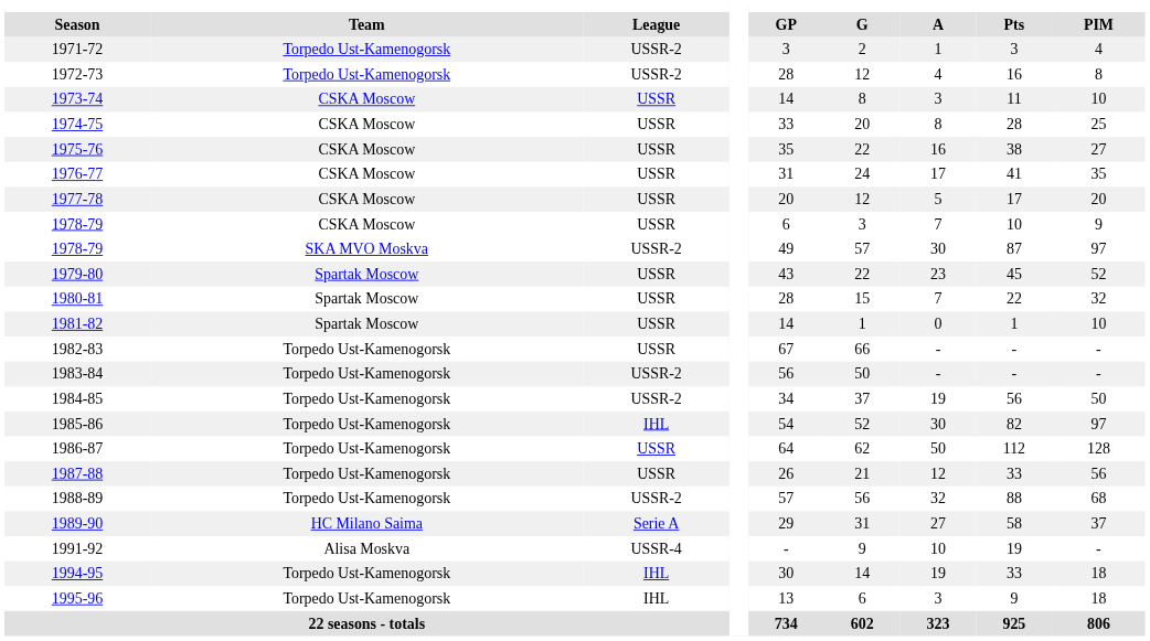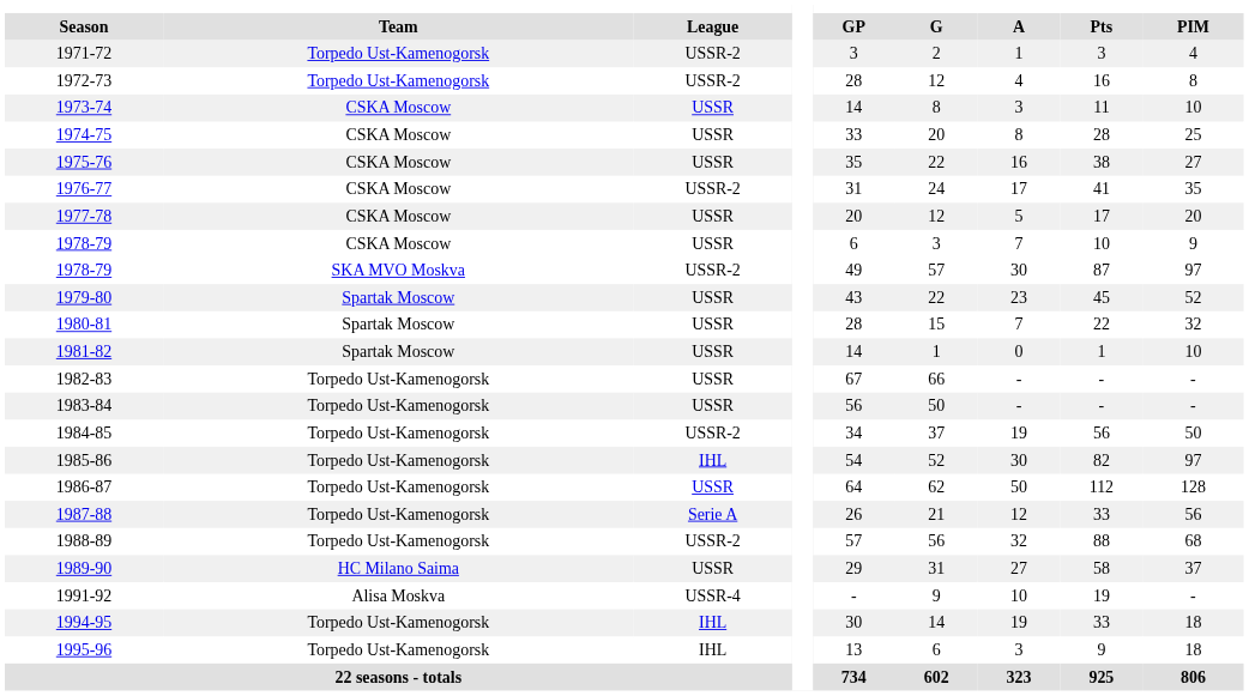 <table BORDER="0" CELLPADDING="4" CELLSPACING="0" width="75%" style="text-align:center">
 <tr bgcolor="#e0e0e0">
 <th colspan="3" bgcolor="#ffffff"></th>
 <th rowspan="99" bgcolor="#ffffff"></th>
 </tr>
 <tr bgcolor="#e0e0e0">
 <th>Season</th>
 <th>Team</th>
 <th>League</th>
 <th>GP</th>
 <th>G</th>
 <th>A</th>
 <th>Pts</th>
 <th>PIM</th>
 </tr>
 <tr ALIGN="center" bgcolor="#f0f0f0">
 <td>1971-72</td>
 <td><a href='#'>Torpedo Ust-Kamenogorsk</a></td>
 <td>USSR-2</td>
 <td>3</td>
 <td>2</td>
 <td>1</td>
 <td>3</td>
 <td>4</td>
 </tr>
 <tr ALIGN="center">
 <td>1972-73</td>
 <td><a href='#'>Torpedo Ust-Kamenogorsk</a></td>
 <td>USSR-2</td>
 <td>28</td>
 <td>12</td>
 <td>4</td>
 <td>16</td>
 <td>8</td>
 </tr>
 <tr ALIGN="center" bgcolor="#f0f0f0">
 <td><a href='#'>1973-74</a></td>
 <td><a href='#'>CSKA Moscow</a></td>
 <td><a href='#'>USSR</a></td>
 <td>14</td>
 <td>8</td>
 <td>3</td>
 <td>11</td>
 <td>10</td>
 </tr>
 <tr ALIGN="center">
 <td><a href='#'>1974-75</a></td>
 <td>CSKA Moscow</td>
 <td>USSR</td>
 <td>33</td>
 <td>20</td>
 <td>8</td>
 <td>28</td>
 <td>25</td>
 </tr>
 <tr ALIGN="center" bgcolor="#f0f0f0">
 <td><a href='#'>1975-76</a></td>
 <td>CSKA Moscow</td>
 <td>USSR</td>
 <td>35</td>
 <td>22</td>
 <td>16</td>
 <td>38</td>
 <td>27</td>
 </tr>
 <tr ALIGN="center">
 <td><a href='#'>1976-77</a></td>
 <td>CSKA Moscow</td>
-<td>USSR</td>
+<td>USSR-2</td>
 <td>31</td>
 <td>24</td>
 <td>17</td>
 <td>41</td>
 <td>35</td>
 </tr>
 <tr ALIGN="center" bgcolor="#f0f0f0">
 <td><a href='#'>1977-78</a></td>
 <td>CSKA Moscow</td>
 <td>USSR</td>
 <td>20</td>
 <td>12</td>
 <td>5</td>
 <td>17</td>
 <td>20</td>
 </tr>
 <tr ALIGN="center">
 <td><a href='#'>1978-79</a></td>
 <td>CSKA Moscow</td>
 <td>USSR</td>
 <td>6</td>
 <td>3</td>
 <td>7</td>
 <td>10</td>
 <td>9</td>
 </tr>
 <tr ALIGN="center">
 <td><a href='#'>1978-79</a></td>
 <td><a href='#'>SKA MVO Moskva</a></td>
 <td>USSR-2</td>
 <td>49</td>
 <td>57</td>
 <td>30</td>
 <td>87</td>
 <td>97</td>
 </tr>
 <tr ALIGN="center" bgcolor="#f0f0f0">
 <td><a href='#'>1979-80</a></td>
 <td><a href='#'>Spartak Moscow</a></td>
 <td>USSR</td>
 <td>43</td>
 <td>22</td>
 <td>23</td>
 <td>45</td>
 <td>52</td>
 </tr>
 <tr ALIGN="center">
 <td><a href='#'>1980-81</a></td>
 <td>Spartak Moscow</td>
 <td>USSR</td>
 <td>28</td>
 <td>15</td>
 <td>7</td>
 <td>22</td>
 <td>32</td>
 </tr>
 <tr ALIGN="center" bgcolor="#f0f0f0">
 <td><a href='#'>1981-82</a></td>
 <td>Spartak Moscow</td>
 <td>USSR</td>
 <td>14</td>
 <td>1</td>
 <td>0</td>
 <td>1</td>
 <td>10</td>
 </tr>
 <tr ALIGN="center">
 <td>1982-83</td>
 <td>Torpedo Ust-Kamenogorsk</td>
 <td>USSR</td>
 <td>67</td>
 <td>66</td>
 <td>-</td>
 <td>-</td>
 <td>-</td>
 </tr>
 <tr ALIGN="center" bgcolor="#f0f0f0">
 <td>1983-84</td>
 <td>Torpedo Ust-Kamenogorsk</td>
-<td>USSR-2</td>
+<td>USSR</td>
 <td>56</td>
 <td>50</td>
 <td>-</td>
 <td>-</td>
 <td>-</td>
 </tr>
 <tr>
 </tr>
 <tr ALIGN="center">
 <td>1984-85</td>
 <td>Torpedo Ust-Kamenogorsk</td>
 <td>USSR-2</td>
 <td>34</td>
 <td>37</td>
 <td>19</td>
 <td>56</td>
 <td>50</td>
 </tr>
 <tr ALIGN="center" bgcolor="#f0f0f0">
 <td>1985-86</td>
 <td>Torpedo Ust-Kamenogorsk</td>
 <td><a href='#'>IHL</a></td>
 <td>54</td>
 <td>52</td>
 <td>30</td>
 <td>82</td>
 <td>97</td>
 </tr>
 <tr ALIGN="center">
 <td>1986-87</td>
 <td>Torpedo Ust-Kamenogorsk</td>
 <td><a href='#'>USSR</a></td>
 <td>64</td>
 <td>62</td>
 <td>50</td>
 <td>112</td>
 <td>128</td>
 </tr>
 <tr ALIGN="center" bgcolor="#f0f0f0">
 <td><a href='#'>1987-88</a></td>
 <td>Torpedo Ust-Kamenogorsk</td>
-<td>USSR</td>
+<td><a href='#'>Serie A</a></td>
 <td>26</td>
 <td>21</td>
 <td>12</td>
 <td>33</td>
 <td>56</td>
 </tr>
 <tr ALIGN="center">
 <td>1988-89</td>
 <td>Torpedo Ust-Kamenogorsk</td>
 <td>USSR-2</td>
 <td>57</td>
 <td>56</td>
 <td>32</td>
 <td>88</td>
 <td>68</td>
 </tr>
 <tr ALIGN="center" bgcolor="#f0f0f0">
 <td><a href='#'>1989-90</a></td>
 <td><a href='#'>HC Milano Saima</a></td>
-<td><a href='#'>Serie A</a></td>
+<td>USSR</td>
 <td>29</td>
 <td>31</td>
 <td>27</td>
 <td>58</td>
 <td>37</td>
 </tr>
 <tr ALIGN="center">
 <td>1991-92</td>
 <td>Alisa Moskva</td>
 <td>USSR-4</td>
 <td>-</td>
 <td>9</td>
 <td>10</td>
 <td>19</td>
 <td>-</td>
 </tr>
 <tr ALIGN="center" bgcolor="#f0f0f0">
 <td><a href='#'>1994-95</a></td>
 <td>Torpedo Ust-Kamenogorsk</td>
 <td><a href='#'>IHL</a></td>
 <td>30</td>
 <td>14</td>
 <td>19</td>
 <td>33</td>
 <td>18</td>
 </tr>
 <tr ALIGN="center">
 <td><a href='#'>1995-96</a></td>
 <td>Torpedo Ust-Kamenogorsk</td>
 <td>IHL</td>
 <td>13</td>
 <td>6</td>
 <td>3</td>
 <td>9</td>
 <td>18</td>
 </tr>
 <tr bgcolor="#e0e0e0">
 <th colspan="3">22 seasons - totals</th>
 <th>734</th>
 <th>602</th>
 <th>323</th>
 <th>925</th>
 <th>806</th>
 </tr>
 </table>
